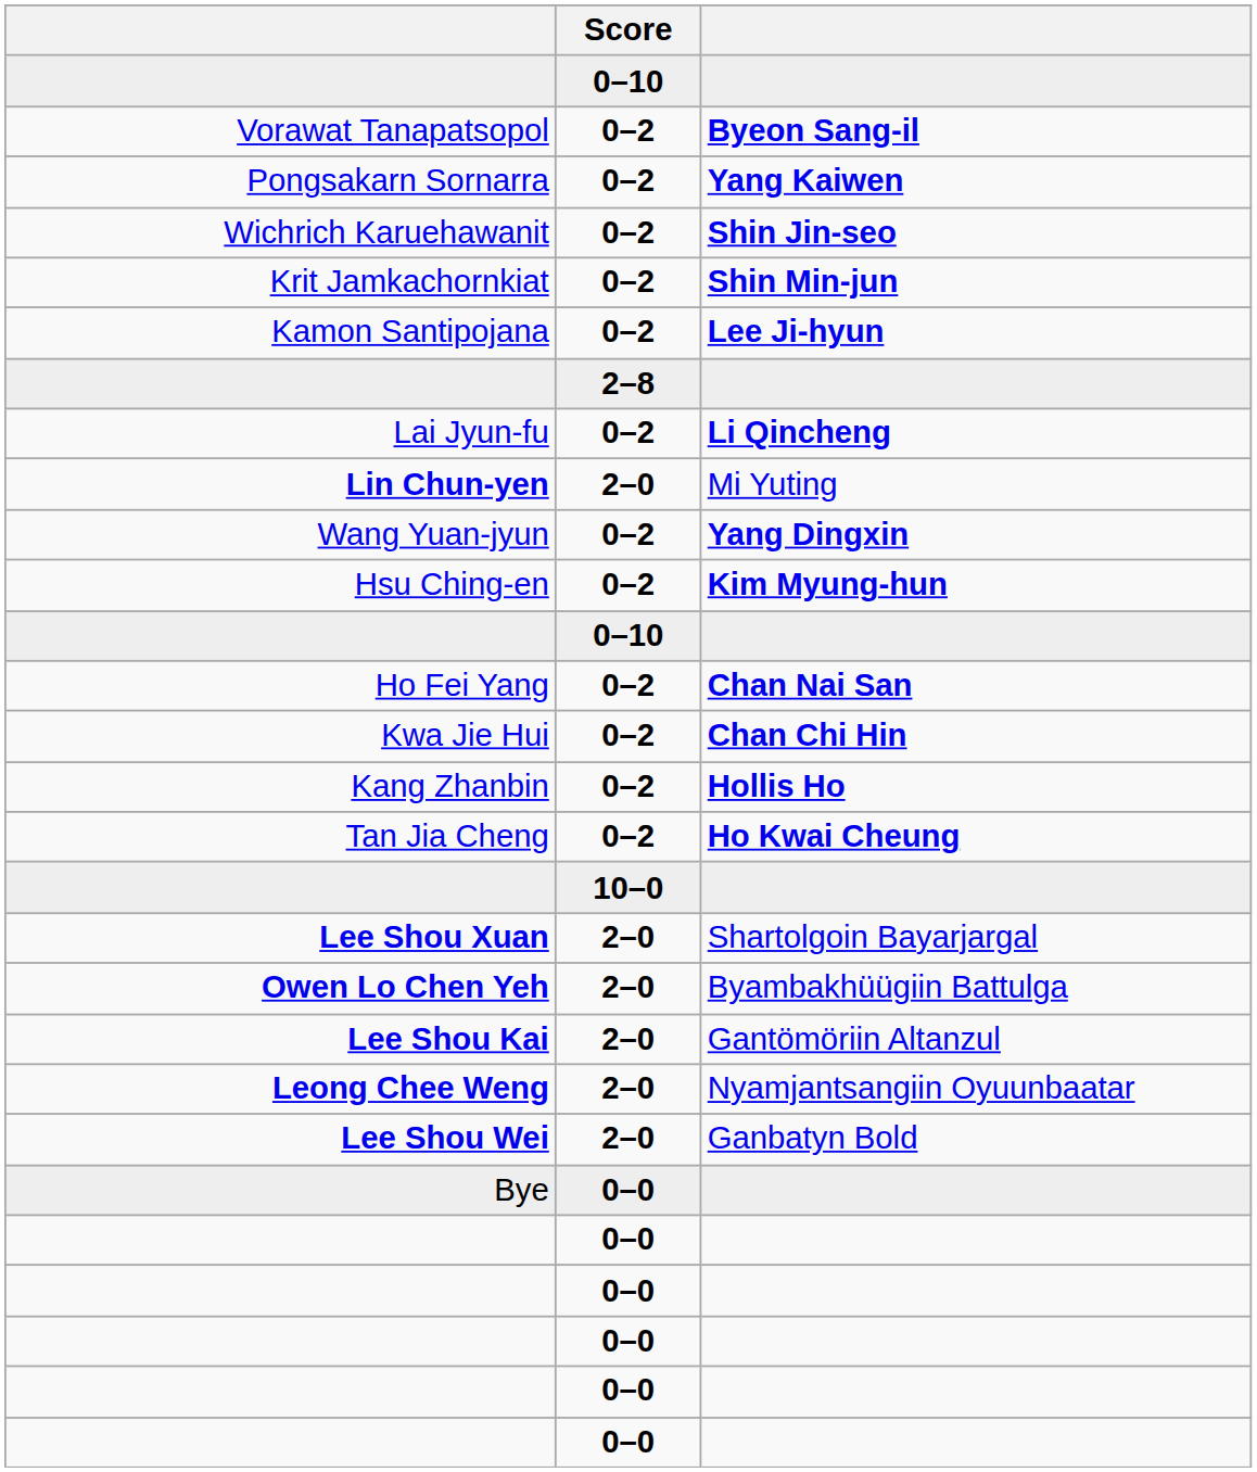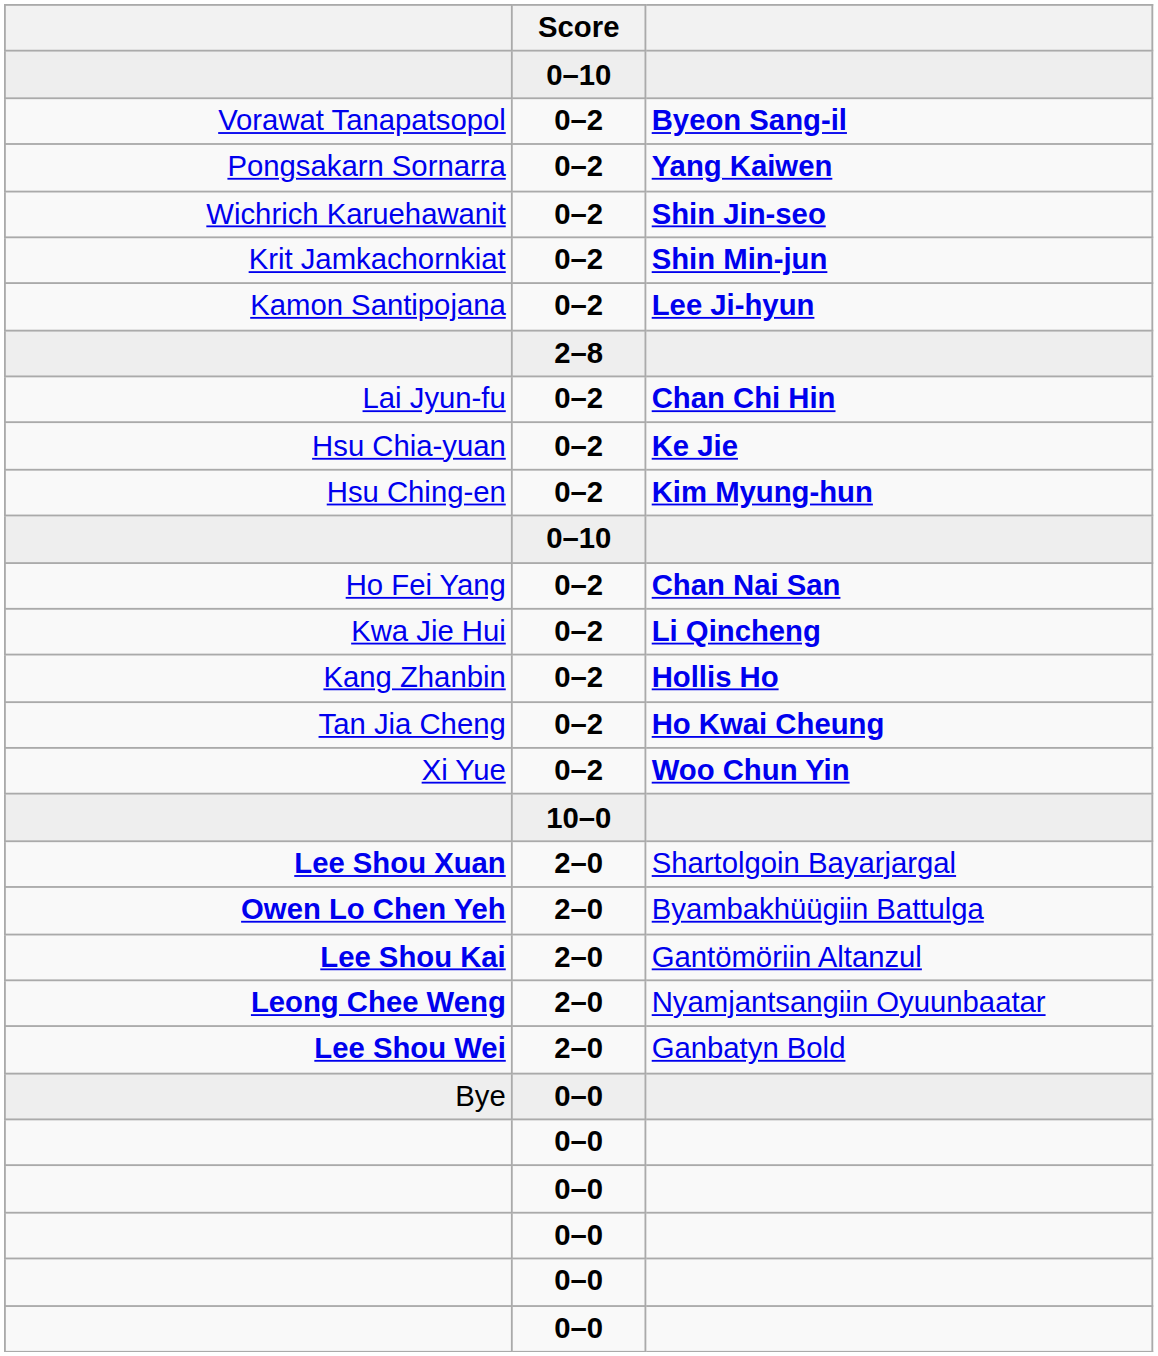 <table class="wikitable" style="text-align: center;">
 <tr>
 <th align="right" width="270"></th>
 <th width="65">Score</th>
 <th align="left" width="270"></th>
 </tr>
 <tr bgcolor=eeeeee>
 <td align=right></td>
 <td align=center><strong>0–10</strong></td>
 <td align=left><strong></strong></td>
 </tr>
 <tr>
 <td align=right><a href='#'>Vorawat Tanapatsopol</a></td>
 <td align=center><strong>0–2</strong></td>
 <td align=left><strong><a href='#'>Byeon Sang-il</a></strong></td>
 </tr>
 <tr>
 <td align=right><a href='#'>Pongsakarn Sornarra</a></td>
 <td align=center><strong>0–2</strong></td>
 <td align=left><strong><a href='#'>Yang Kaiwen</a></strong></td>
 </tr>
 <tr>
 <td align=right><a href='#'>Wichrich Karuehawanit</a></td>
 <td align=center><strong>0–2</strong></td>
 <td align=left><strong><a href='#'>Shin Jin-seo</a></strong></td>
 </tr>
 <tr>
 <td align=right><a href='#'>Krit Jamkachornkiat</a></td>
 <td align=center><strong>0–2</strong></td>
 <td align=left><strong><a href='#'>Shin Min-jun</a></strong></td>
 </tr>
 <tr>
 <td align=right><a href='#'>Kamon Santipojana</a></td>
 <td align=center><strong>0–2</strong></td>
 <td align=left><strong><a href='#'>Lee Ji-hyun</a></strong></td>
 </tr>
 <tr bgcolor=eeeeee>
 <td align=right></td>
 <td align=center><strong>2–8</strong></td>
 <td align=left><strong></strong></td>
 </tr>
 <tr>
 <td align=right><a href='#'>Lai Jyun-fu</a></td>
 <td align=center><strong>0–2</strong></td>
-<td align=left><strong><a href='#'>Li Qincheng</a></strong></td>
+<td align=left><strong><a href='#'>Chan Chi Hin</a></strong></td>
 </tr>
 <tr>
-<td align=right><strong><a href='#'>Lin Chun-yen</a></strong></td>
-<td align=center><strong>2–0</strong></td>
-<td align=left><a href='#'>Mi Yuting</a></td>
-</tr>
-<tr>
-<td align=right><a href='#'>Wang Yuan-jyun</a></td>
+<td align=right><a href='#'>Hsu Chia-yuan</a></td>
 <td align=center><strong>0–2</strong></td>
-<td align=left><strong><a href='#'>Yang Dingxin</a></strong></td>
+<td align=left><strong><a href='#'>Ke Jie</a></strong></td>
 </tr>
 <tr>
 <td align=right><a href='#'>Hsu Ching-en</a></td>
 <td align=center><strong>0–2</strong></td>
 <td align=left><strong><a href='#'>Kim Myung-hun</a></strong></td>
 </tr>
 <tr bgcolor=eeeeee>
 <td align=right></td>
 <td align=center><strong>0–10</strong></td>
 <td align=left><strong></strong></td>
 </tr>
 <tr>
 <td align=right><a href='#'>Ho Fei Yang</a></td>
 <td align=center><strong>0–2</strong></td>
 <td align=left><strong><a href='#'>Chan Nai San</a></strong></td>
 </tr>
 <tr>
 <td align=right><a href='#'>Kwa Jie Hui</a></td>
 <td align=center><strong>0–2</strong></td>
-<td align=left><strong><a href='#'>Chan Chi Hin</a></strong></td>
+<td align=left><strong><a href='#'>Li Qincheng</a></strong></td>
 </tr>
 <tr>
 <td align=right><a href='#'>Kang Zhanbin</a></td>
 <td align=center><strong>0–2</strong></td>
 <td align=left><strong><a href='#'>Hollis Ho</a></strong></td>
 </tr>
 <tr>
 <td align=right><a href='#'>Tan Jia Cheng</a></td>
 <td align=center><strong>0–2</strong></td>
 <td align=left><strong><a href='#'>Ho Kwai Cheung</a></strong></td>
+</tr>
+<tr>
+<td align=right><a href='#'>Xi Yue</a></td>
+<td align=center><strong>0–2</strong></td>
+<td align=left><strong><a href='#'>Woo Chun Yin</a></strong></td>
 </tr>
 <tr bgcolor=eeeeee>
 <td align=right><strong></strong></td>
 <td align=center><strong>10–0</strong></td>
 <td align=left></td>
 </tr>
 <tr>
 <td align=right><strong><a href='#'>Lee Shou Xuan</a></strong></td>
 <td align=center><strong>2–0</strong></td>
 <td align=left><a href='#'>Shartolgoin Bayarjargal</a></td>
 </tr>
 <tr>
 <td align=right><strong><a href='#'>Owen Lo Chen Yeh</a></strong></td>
 <td align=center><strong>2–0</strong></td>
 <td align=left><a href='#'>Byambakhüügiin Battulga</a></td>
 </tr>
 <tr>
 <td align=right><strong><a href='#'>Lee Shou Kai</a></strong></td>
 <td align=center><strong>2–0</strong></td>
 <td align=left><a href='#'>Gantömöriin Altanzul</a></td>
 </tr>
 <tr>
 <td align=right><strong><a href='#'>Leong Chee Weng</a></strong></td>
 <td align=center><strong>2–0</strong></td>
 <td align=left><a href='#'>Nyamjantsangiin Oyuunbaatar</a></td>
 </tr>
 <tr>
 <td align=right><strong><a href='#'>Lee Shou Wei</a></strong></td>
 <td align=center><strong>2–0</strong></td>
 <td align=left><a href='#'>Ganbatyn Bold</a></td>
 </tr>
 <tr bgcolor=eeeeee>
 <td align=right>Bye</td>
 <td align=center><strong>0–0</strong></td>
 <td align=left><strong></strong></td>
 </tr>
 <tr>
 <td align=right></td>
 <td align=center><strong>0–0</strong></td>
 <td align=left></td>
 </tr>
 <tr>
 <td align=right></td>
 <td align=center><strong>0–0</strong></td>
 <td align=left></td>
 </tr>
 <tr>
 <td align=right></td>
 <td align=center><strong>0–0</strong></td>
 <td align=left></td>
 </tr>
 <tr>
 <td align=right></td>
 <td align=center><strong>0–0</strong></td>
 <td align=left></td>
 </tr>
 <tr>
 <td align=right></td>
 <td align=center><strong>0–0</strong></td>
 <td align=left></td>
 </tr>
 </table>
